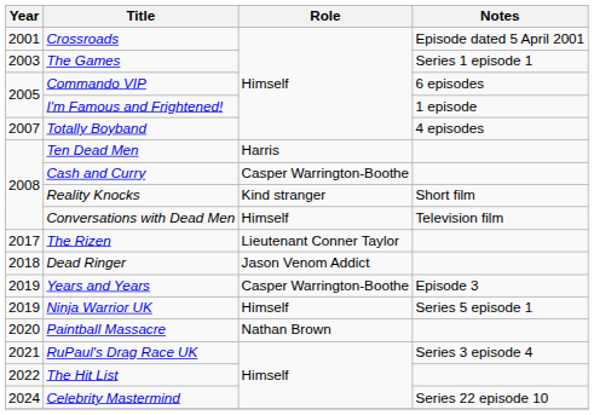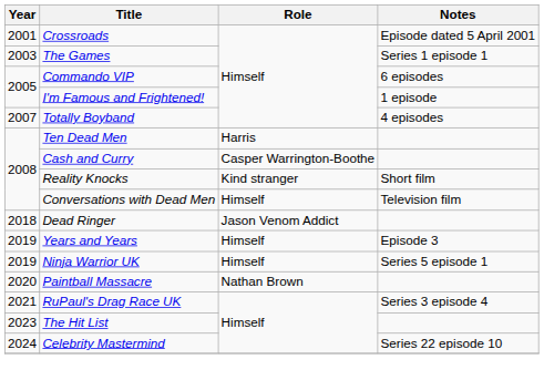 <table class="wikitable plainrowheaders sortable">
 <tr>
 <th scope="col">Year</th>
 <th scope="col">Title</th>
 <th scope="col">Role</th>
 <th class="unsortable">Notes</th>
 </tr>
 <tr>
 <td>2001</td>
 <td><em><a href='#'>Crossroads</a></em></td>
 <td rowspan="5">Himself</td>
 <td>Episode dated 5 April 2001</td>
 </tr>
 <tr>
 <td>2003</td>
 <td><em><a href='#'>The Games</a></em></td>
 <td>Series 1 episode 1</td>
 </tr>
 <tr>
 <td rowspan="2">2005</td>
 <td><em><a href='#'>Commando VIP</a></em></td>
 <td>6 episodes</td>
 </tr>
 <tr>
 <td><em><a href='#'>I'm Famous and Frightened!</a></em></td>
 <td>1 episode</td>
 </tr>
 <tr>
 <td>2007</td>
 <td><em><a href='#'>Totally Boyband</a></em></td>
 <td>4 episodes</td>
 </tr>
 <tr>
 <td rowspan="4">2008</td>
 <td><em><a href='#'>Ten Dead Men</a></em></td>
 <td>Harris</td>
 <td></td>
 </tr>
 <tr>
 <td><em><a href='#'>Cash and Curry</a></em></td>
 <td>Casper Warrington-Boothe</td>
 <td></td>
 </tr>
 <tr>
 <td><em>Reality Knocks</em></td>
 <td>Kind stranger</td>
 <td>Short film</td>
 </tr>
 <tr>
 <td><em>Conversations with Dead Men</em></td>
 <td>Himself</td>
 <td>Television film</td>
 </tr>
 <tr>
-<td>2017</td>
-<td><em><a href='#'>The Rizen</a></em></td>
-<td>Lieutenant Conner Taylor</td>
-<td></td>
-</tr>
-<tr>
 <td>2018</td>
 <td><em>Dead Ringer</em></td>
 <td>Jason Venom Addict</td>
 <td></td>
 </tr>
 <tr>
 <td>2019</td>
 <td><em><a href='#'>Years and Years</a></em></td>
-<td>Casper Warrington-Boothe</td>
+<td>Himself</td>
 <td>Episode 3</td>
 </tr>
 <tr>
 <td>2019</td>
 <td><em><a href='#'>Ninja Warrior UK</a></em></td>
 <td>Himself</td>
 <td>Series 5 episode 1</td>
 </tr>
 <tr>
 <td>2020</td>
 <td><em><a href='#'>Paintball Massacre</a></em></td>
 <td>Nathan Brown</td>
 <td></td>
 </tr>
 <tr>
 <td>2021</td>
 <td><em><a href='#'>RuPaul's Drag Race UK</a></em></td>
 <td rowspan="3">Himself</td>
 <td>Series 3 episode 4</td>
 </tr>
 <tr>
-<td>2022</td>
+<td>2023</td>
 <td><em><a href='#'>The Hit List</a></em></td>
 <td></td>
 </tr>
 <tr>
 <td>2024</td>
 <td><em><a href='#'>Celebrity Mastermind</a></em></td>
 <td>Series 22 episode 10</td>
 </tr>
 <tr>
 </tr>
 </table>
